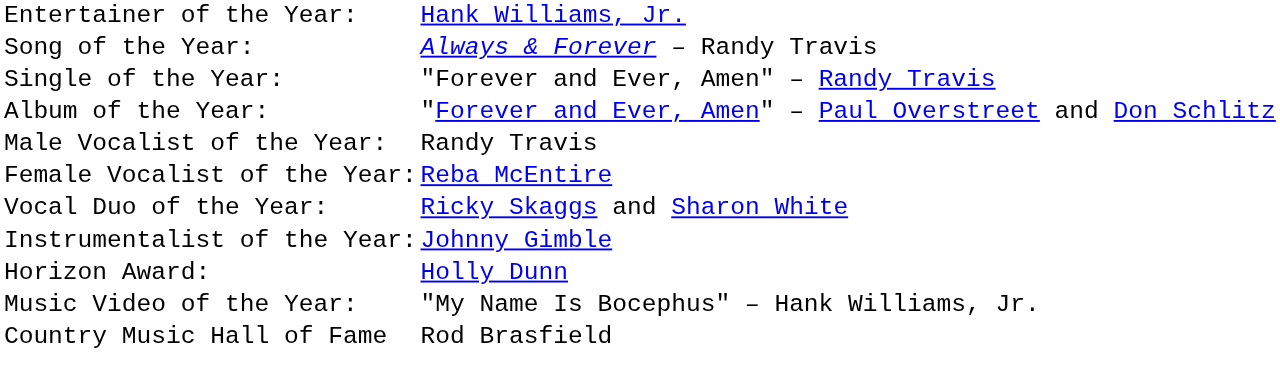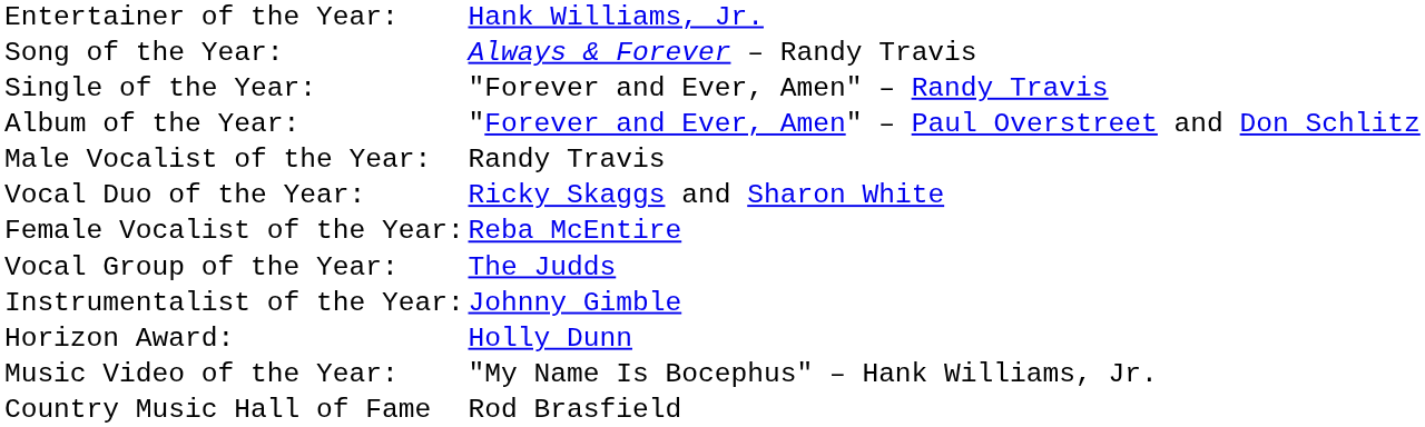 <table cellspacing="0" border="0" cellpadding="1">
 <tr>
 <td>Entertainer of the Year:</td>
 <td><a href='#'>Hank Williams, Jr.</a></td>
 </tr>
 <tr>
 <td>Song of the Year:</td>
 <td><em><a href='#'>Always & Forever</a></em> – Randy Travis</td>
 </tr>
 <tr>
 <td>Single of the Year:</td>
 <td>"Forever and Ever, Amen" – <a href='#'>Randy Travis</a></td>
 </tr>
 <tr>
 <td>Album of the Year:</td>
 <td>"<a href='#'>Forever and Ever, Amen</a>" – <a href='#'>Paul Overstreet</a> and <a href='#'>Don Schlitz</a></td>
 </tr>
 <tr>
 <td>Male Vocalist of the Year:</td>
 <td>Randy Travis</td>
 </tr>
 <tr>
+<td>Vocal Duo of the Year:</td>
+<td><a href='#'>Ricky Skaggs</a> and <a href='#'>Sharon White</a></td>
+</tr>
+<tr>
 <td>Female Vocalist of the Year:</td>
 <td><a href='#'>Reba McEntire</a></td>
 </tr>
 <tr>
-<td>Vocal Duo of the Year:</td>
-<td><a href='#'>Ricky Skaggs</a> and <a href='#'>Sharon White</a></td>
+<td>Vocal Group of the Year:</td>
+<td><a href='#'>The Judds</a></td>
 </tr>
 <tr>
 <td>Instrumentalist of the Year:</td>
 <td><a href='#'>Johnny Gimble</a></td>
 </tr>
 <tr>
 <td>Horizon Award:</td>
 <td><a href='#'>Holly Dunn</a></td>
 </tr>
 <tr>
 <td>Music Video of the Year:</td>
 <td>"My Name Is Bocephus" – Hank Williams, Jr.</td>
 </tr>
 <tr>
 <td>Country Music Hall of Fame</td>
 <td>Rod Brasfield</td>
 </tr>
 </table>
